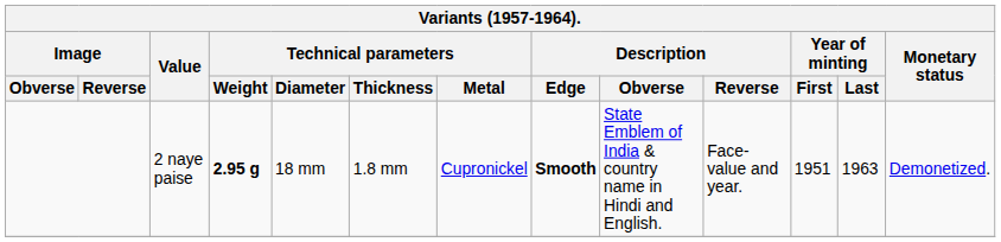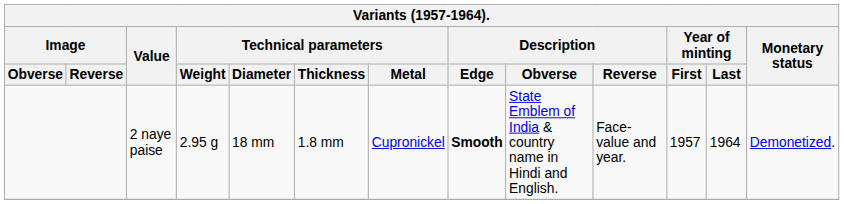 <table class="wikitable" style="font-size:90%">
 <tr>
 <th colspan="13">Variants (1957-1964).</th>
 </tr>
 <tr>
 <th colspan="2">Image</th>
 <th rowspan="2">Value</th>
 <th colspan="4">Technical parameters</th>
 <th colspan="3">Description</th>
 <th colspan="2">Year of minting</th>
 <th rowspan="2">Monetary<br>status</th>
 </tr>
 <tr>
 <th>Obverse</th>
 <th>Reverse</th>
 <th>Weight</th>
 <th>Diameter</th>
 <th>Thickness</th>
 <th>Metal</th>
 <th>Edge</th>
 <th>Obverse</th>
 <th>Reverse</th>
 <th>First</th>
 <th>Last</th>
 </tr>
 <tr>
 <td colspan="2"></td>
 <td>2 naye paise</td>
-<td><strong>2.95 g</strong></td>
+<td>2.95 g</td>
 <td>18 mm</td>
 <td>1.8 mm</td>
 <td><a href='#'>Cupronickel</a></td>
 <td><strong>Smooth</strong></td>
 <td><a href='#'>State Emblem of India</a> & country<br>name in Hindi and English.</td>
 <td>Face-value and year.</td>
-<td>1951</td>
-<td>1963</td>
+<td>1957</td>
+<td>1964</td>
 <td><a href='#'>Demonetized</a>.</td>
 </tr>
 <tr>
 </tr>
 </table>
